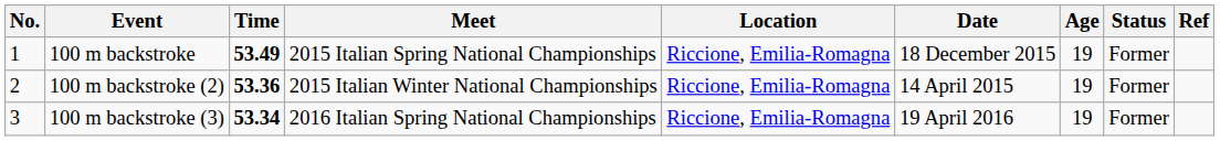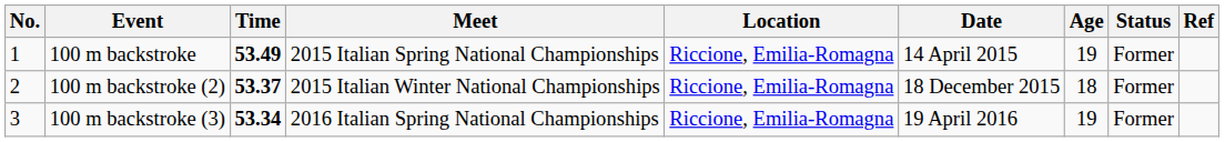 <table class="wikitable sortable">
 <tr>
 <th>No.</th>
 <th>Event</th>
 <th>Time</th>
 <th>Meet</th>
 <th>Location</th>
 <th>Date</th>
 <th>Age</th>
 <th>Status</th>
 <th>Ref</th>
 </tr>
 <tr>
 <td>1</td>
 <td>100 m backstroke</td>
 <td style="text-align:center;"><strong>53.49</strong></td>
 <td>2015 Italian Spring National Championships</td>
 <td><a href='#'>Riccione</a>, <a href='#'>Emilia-Romagna</a></td>
-<td>18 December 2015</td>
+<td>14 April 2015</td>
 <td style="text-align:center;">19</td>
 <td style="text-align:center;">Former</td>
 <td style="text-align:center;"></td>
 </tr>
 <tr>
 <td>2</td>
 <td>100 m backstroke (2)</td>
-<td style="text-align:center;"><strong>53.36</strong></td>
+<td style="text-align:center;"><strong>53.37</strong></td>
 <td>2015 Italian Winter National Championships</td>
 <td><a href='#'>Riccione</a>, <a href='#'>Emilia-Romagna</a></td>
-<td>14 April 2015</td>
-<td style="text-align:center;">19</td>
+<td>18 December 2015</td>
+<td style="text-align:center;">18</td>
 <td style="text-align:center;">Former</td>
 <td style="text-align:center;"></td>
 </tr>
 <tr>
 <td>3</td>
 <td>100 m backstroke (3)</td>
 <td style="text-align:center;"><strong>53.34</strong></td>
 <td>2016 Italian Spring National Championships</td>
 <td><a href='#'>Riccione</a>, <a href='#'>Emilia-Romagna</a></td>
 <td>19 April 2016</td>
 <td style="text-align:center;">19</td>
 <td style="text-align:center;">Former</td>
 <td style="text-align:center;"></td>
 </tr>
 </table>
